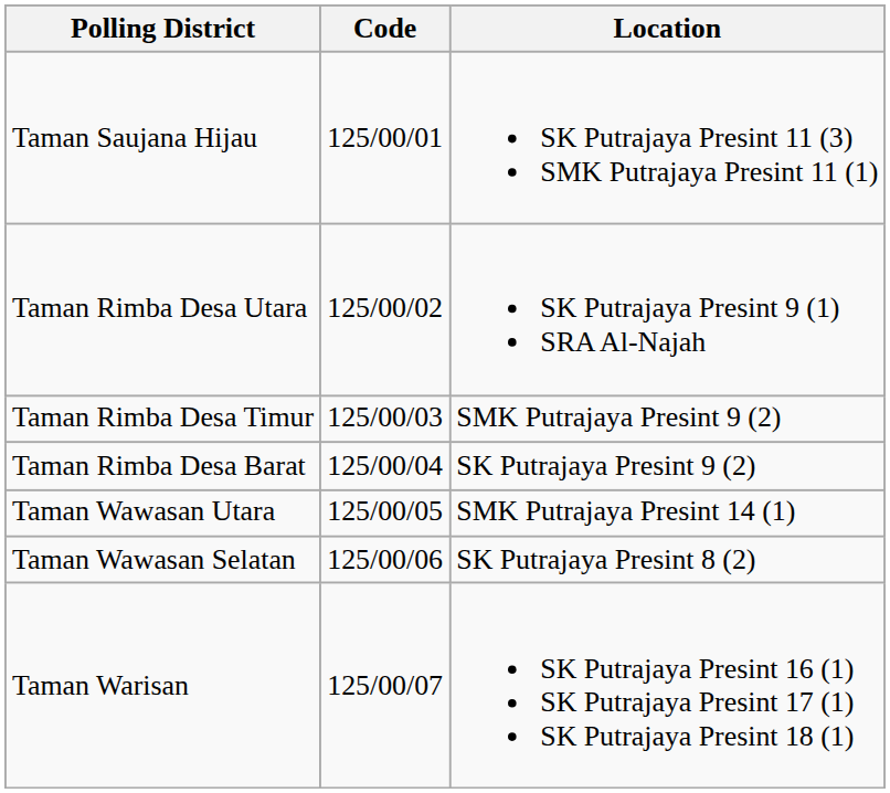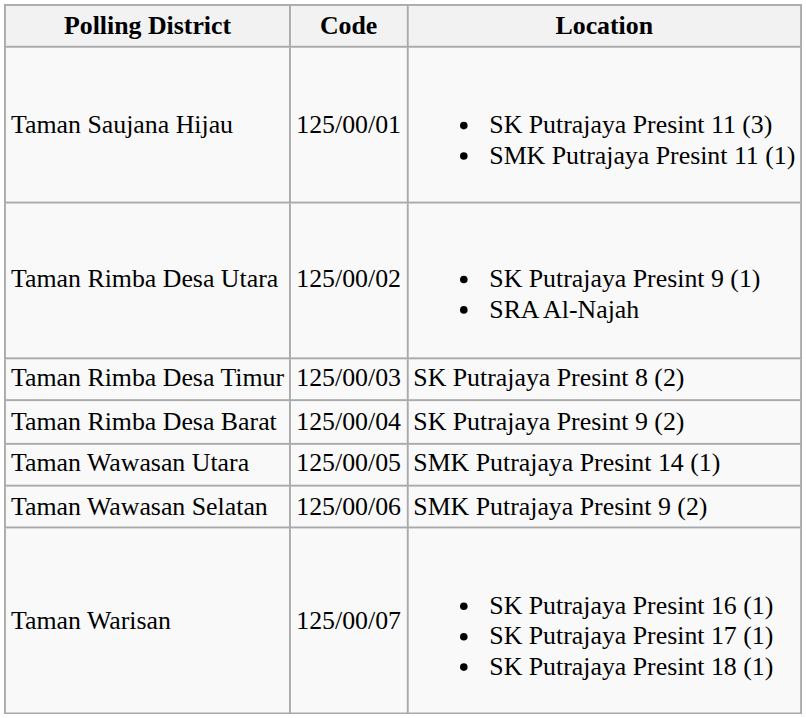 <table class="wikitable sortable mw-collapsible" style="white-space:nowrap;font-size:85%">
 <tr>
 <th>Polling District</th>
 <th>Code</th>
 <th>Location</th>
 </tr>
 <tr>
 <td>Taman Saujana Hijau</td>
 <td>125/00/01</td>
 <td><br><ul><li>SK Putrajaya Presint 11 (3)</li><li>SMK Putrajaya Presint 11 (1)</li></ul></td>
 </tr>
 <tr>
 <td>Taman Rimba Desa Utara</td>
 <td>125/00/02</td>
 <td><br><ul><li>SK Putrajaya Presint 9 (1)</li><li>SRA Al-Najah</li></ul></td>
 </tr>
 <tr>
 <td>Taman Rimba Desa Timur</td>
 <td>125/00/03</td>
-<td>SMK Putrajaya Presint 9 (2)</td>
+<td>SK Putrajaya Presint 8 (2)</td>
 </tr>
 <tr>
 <td>Taman Rimba Desa Barat</td>
 <td>125/00/04</td>
 <td>SK Putrajaya Presint 9 (2)</td>
 </tr>
 <tr>
 <td>Taman Wawasan Utara</td>
 <td>125/00/05</td>
 <td>SMK Putrajaya Presint 14 (1)</td>
 </tr>
 <tr>
 <td>Taman Wawasan Selatan</td>
 <td>125/00/06</td>
-<td>SK Putrajaya Presint 8 (2)</td>
+<td>SMK Putrajaya Presint 9 (2)</td>
 </tr>
 <tr>
 <td>Taman Warisan</td>
 <td>125/00/07</td>
 <td><br><ul><li>SK Putrajaya Presint 16 (1)</li><li>SK Putrajaya Presint 17 (1)</li><li>SK Putrajaya Presint 18 (1)</li></ul></td>
 </tr>
 <tr>
 </tr>
 </table>
